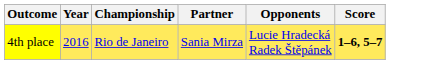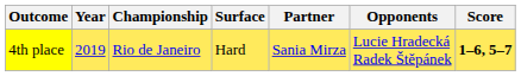 <table class="sortable wikitable">
 <tr style="background: #eee;">
 <th>Outcome</th>
 <th>Year</th>
 <th>Championship</th>
+<th>Surface</th>
 <th>Partner</th>
 <th>Opponents</th>
 <th class="unsortable">Score</th>
 </tr>
 <tr bgcolor=FFEA5C>
 <td style="background:yellow;">4th place</td>
-<td><a href='#'>2016</a></td>
+<td><a href='#'>2019</a></td>
 <td><a href='#'>Rio de Janeiro</a></td>
+<td>Hard</td>
 <td> <a href='#'>Sania Mirza</a></td>
 <td> <a href='#'>Lucie Hradecká</a><br> <a href='#'>Radek Štěpánek</a></td>
 <td><strong>1–6, 5–7</strong></td>
 </tr>
 </table>
